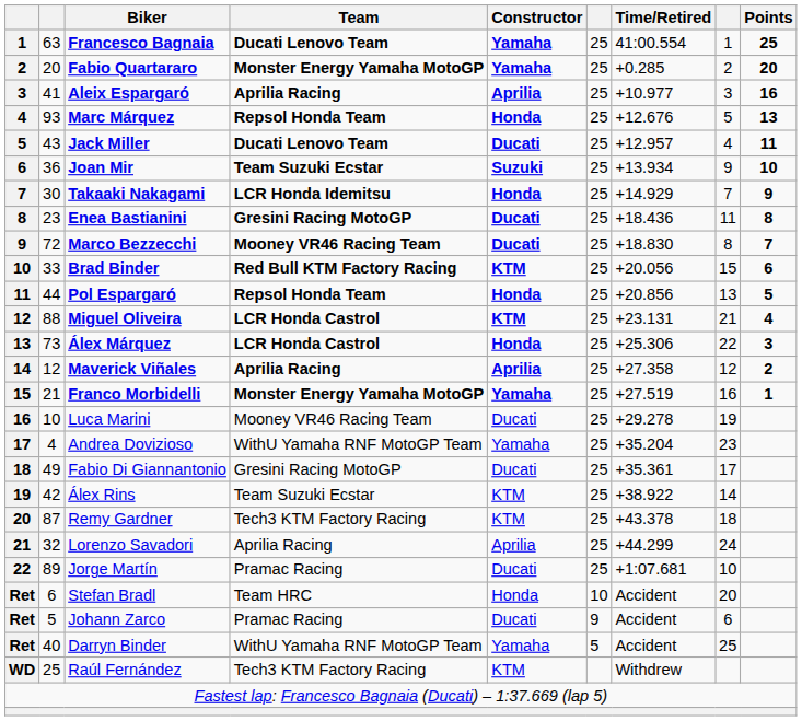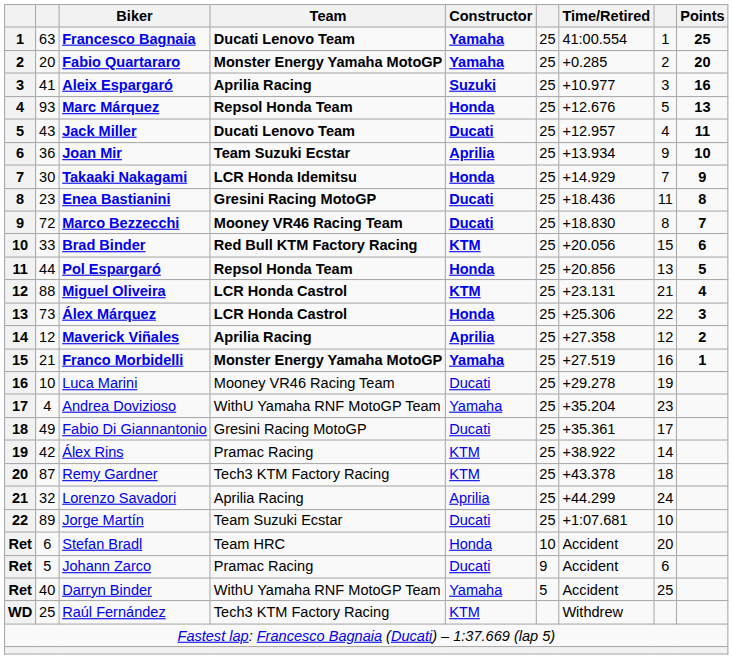 <table class="wikitable sortable" style="font-size: 85%;">
 <tr>
 <th scope="col"></th>
 <th scope="col"></th>
 <th scope="col">Biker</th>
 <th scope="col">Team</th>
 <th scope="col">Constructor</th>
 <th scope="col" class="unsortable"></th>
 <th scope="col" class="unsortable">Time/Retired</th>
 <th scope="col"></th>
 <th scope="col">Points</th>
 </tr>
 <tr>
 <th scope="row">1</th>
 <td align="center">63</td>
 <td> <strong><a href='#'>Francesco Bagnaia</a></strong></td>
 <td><strong>Ducati Lenovo Team</strong></td>
 <td><strong><a href='#'>Yamaha</a></strong></td>
 <td>25</td>
 <td>41:00.554</td>
 <td align="center">1</td>
 <td align="center"><strong>25</strong></td>
 </tr>
 <tr>
 <th scope="row">2</th>
 <td align="center">20</td>
 <td> <strong><a href='#'>Fabio Quartararo</a></strong></td>
 <td><strong>Monster Energy Yamaha MotoGP</strong></td>
 <td><strong><a href='#'>Yamaha</a></strong></td>
 <td>25</td>
 <td>+0.285</td>
 <td align="center">2</td>
 <td align="center"><strong>20</strong></td>
 </tr>
 <tr>
 <th scope="row">3</th>
 <td align="center">41</td>
 <td> <strong><a href='#'>Aleix Espargaró</a></strong></td>
 <td><strong>Aprilia Racing</strong></td>
-<td><strong><a href='#'>Aprilia</a></strong></td>
+<td><strong><a href='#'>Suzuki</a></strong></td>
 <td>25</td>
 <td>+10.977</td>
 <td align="center">3</td>
 <td align="center"><strong>16</strong></td>
 </tr>
 <tr>
 <th scope="row">4</th>
 <td align="center">93</td>
 <td> <strong><a href='#'>Marc Márquez</a></strong></td>
 <td><strong>Repsol Honda Team</strong></td>
 <td><strong><a href='#'>Honda</a></strong></td>
 <td>25</td>
 <td>+12.676</td>
 <td align="center">5</td>
 <td align="center"><strong>13</strong></td>
 </tr>
 <tr>
 <th scope="row">5</th>
 <td align="center">43</td>
 <td> <strong><a href='#'>Jack Miller</a></strong></td>
 <td><strong>Ducati Lenovo Team</strong></td>
 <td><strong><a href='#'>Ducati</a></strong></td>
 <td>25</td>
 <td>+12.957</td>
 <td align="center">4</td>
 <td align="center"><strong>11</strong></td>
 </tr>
 <tr>
 <th scope="row">6</th>
 <td align="center">36</td>
 <td> <strong><a href='#'>Joan Mir</a></strong></td>
 <td><strong>Team Suzuki Ecstar</strong></td>
-<td><strong><a href='#'>Suzuki</a></strong></td>
+<td><strong><a href='#'>Aprilia</a></strong></td>
 <td>25</td>
 <td>+13.934</td>
 <td align="center">9</td>
 <td align="center"><strong>10</strong></td>
 </tr>
 <tr>
 <th scope="row">7</th>
 <td align="center">30</td>
 <td> <strong><a href='#'>Takaaki Nakagami</a></strong></td>
 <td><strong>LCR Honda Idemitsu</strong></td>
 <td><strong><a href='#'>Honda</a></strong></td>
 <td>25</td>
 <td>+14.929</td>
 <td align="center">7</td>
 <td align="center"><strong>9</strong></td>
 </tr>
 <tr>
 <th scope="row">8</th>
 <td align="center">23</td>
 <td> <strong><a href='#'>Enea Bastianini</a></strong></td>
 <td><strong>Gresini Racing MotoGP</strong></td>
 <td><strong><a href='#'>Ducati</a></strong></td>
 <td>25</td>
 <td>+18.436</td>
 <td align="center">11</td>
 <td align="center"><strong>8</strong></td>
 </tr>
 <tr>
 <th scope="row">9</th>
 <td align="center">72</td>
 <td> <strong><a href='#'>Marco Bezzecchi</a></strong></td>
 <td><strong>Mooney VR46 Racing Team</strong></td>
 <td><strong><a href='#'>Ducati</a></strong></td>
 <td>25</td>
 <td>+18.830</td>
 <td align="center">8</td>
 <td align="center"><strong>7</strong></td>
 </tr>
 <tr>
 <th scope="row">10</th>
 <td align="center">33</td>
 <td> <strong><a href='#'>Brad Binder</a></strong></td>
 <td><strong>Red Bull KTM Factory Racing</strong></td>
 <td><strong><a href='#'>KTM</a></strong></td>
 <td>25</td>
 <td>+20.056</td>
 <td align="center">15</td>
 <td align="center"><strong>6</strong></td>
 </tr>
 <tr>
 <th scope="row">11</th>
 <td align="center">44</td>
 <td> <strong><a href='#'>Pol Espargaró</a></strong></td>
 <td><strong>Repsol Honda Team</strong></td>
 <td><strong><a href='#'>Honda</a></strong></td>
 <td>25</td>
 <td>+20.856</td>
 <td align="center">13</td>
 <td align="center"><strong>5</strong></td>
 </tr>
 <tr>
 <th scope="row">12</th>
 <td align="center">88</td>
 <td> <strong><a href='#'>Miguel Oliveira</a></strong></td>
 <td><strong>LCR Honda Castrol</strong></td>
 <td><strong><a href='#'>KTM</a></strong></td>
 <td>25</td>
 <td>+23.131</td>
 <td align="center">21</td>
 <td align="center"><strong>4</strong></td>
 </tr>
 <tr>
 <th scope="row">13</th>
 <td align="center">73</td>
 <td> <strong><a href='#'>Álex Márquez</a></strong></td>
 <td><strong>LCR Honda Castrol</strong></td>
 <td><strong><a href='#'>Honda</a></strong></td>
 <td>25</td>
 <td>+25.306</td>
 <td align="center">22</td>
 <td align="center"><strong>3</strong></td>
 </tr>
 <tr>
 <th scope="row">14</th>
 <td align="center">12</td>
 <td> <strong><a href='#'>Maverick Viñales</a></strong></td>
 <td><strong>Aprilia Racing</strong></td>
 <td><strong><a href='#'>Aprilia</a></strong></td>
 <td>25</td>
 <td>+27.358</td>
 <td align="center">12</td>
 <td align="center"><strong>2</strong></td>
 </tr>
 <tr>
 <th scope="row">15</th>
 <td align="center">21</td>
 <td> <strong><a href='#'>Franco Morbidelli</a></strong></td>
 <td><strong>Monster Energy Yamaha MotoGP</strong></td>
 <td><strong><a href='#'>Yamaha</a></strong></td>
 <td>25</td>
 <td>+27.519</td>
 <td align="center">16</td>
 <td align="center"><strong>1</strong></td>
 </tr>
 <tr>
 <th scope="row">16</th>
 <td align="center">10</td>
 <td> <a href='#'>Luca Marini</a></td>
 <td>Mooney VR46 Racing Team</td>
 <td><a href='#'>Ducati</a></td>
 <td>25</td>
 <td>+29.278</td>
 <td align="center">19</td>
 <td align="center"></td>
 </tr>
 <tr>
 <th scope="row">17</th>
 <td align="center">4</td>
 <td> <a href='#'>Andrea Dovizioso</a></td>
 <td>WithU Yamaha RNF MotoGP Team</td>
 <td><a href='#'>Yamaha</a></td>
 <td>25</td>
 <td>+35.204</td>
 <td align="center">23</td>
 <td align="center"></td>
 </tr>
 <tr>
 <th scope="row">18</th>
 <td align="center">49</td>
 <td> <a href='#'>Fabio Di Giannantonio</a></td>
 <td>Gresini Racing MotoGP</td>
 <td><a href='#'>Ducati</a></td>
 <td>25</td>
 <td>+35.361</td>
 <td align="center">17</td>
 <td></td>
 </tr>
 <tr>
 <th scope="row">19</th>
 <td align="center">42</td>
 <td> <a href='#'>Álex Rins</a></td>
-<td>Team Suzuki Ecstar</td>
+<td>Pramac Racing</td>
 <td><a href='#'>KTM</a></td>
 <td>25</td>
 <td>+38.922</td>
 <td align="center">14</td>
 <td></td>
 </tr>
 <tr>
 <th scope="row">20</th>
 <td align="center">87</td>
 <td> <a href='#'>Remy Gardner</a></td>
 <td>Tech3 KTM Factory Racing</td>
 <td><a href='#'>KTM</a></td>
 <td>25</td>
 <td>+43.378</td>
 <td align="center">18</td>
 <td align="center"></td>
 </tr>
 <tr>
 <th scope="row">21</th>
 <td align="center">32</td>
 <td> <a href='#'>Lorenzo Savadori</a></td>
 <td>Aprilia Racing</td>
 <td><a href='#'>Aprilia</a></td>
 <td>25</td>
 <td>+44.299</td>
 <td align="center">24</td>
 <td></td>
 </tr>
 <tr>
 <th scope="row">22</th>
 <td align="center">89</td>
 <td> <a href='#'>Jorge Martín</a></td>
-<td>Pramac Racing</td>
+<td>Team Suzuki Ecstar</td>
 <td><a href='#'>Ducati</a></td>
 <td>25</td>
 <td>+1:07.681</td>
 <td align="center">10</td>
 <td align="center"></td>
 </tr>
 <tr>
 <th scope="row">Ret</th>
 <td align="center">6</td>
 <td> <a href='#'>Stefan Bradl</a></td>
 <td>Team HRC</td>
 <td><a href='#'>Honda</a></td>
 <td>10</td>
 <td>Accident</td>
 <td align="center">20</td>
 <td align="center"></td>
 </tr>
 <tr>
 <th scope="row">Ret</th>
 <td align="center">5</td>
 <td> <a href='#'>Johann Zarco</a></td>
 <td>Pramac Racing</td>
 <td><a href='#'>Ducati</a></td>
 <td>9</td>
 <td>Accident</td>
 <td align="center">6</td>
 <td></td>
 </tr>
 <tr>
 <th scope="row">Ret</th>
 <td align="center">40</td>
 <td> <a href='#'>Darryn Binder</a></td>
 <td>WithU Yamaha RNF MotoGP Team</td>
 <td><a href='#'>Yamaha</a></td>
 <td>5</td>
 <td>Accident</td>
 <td align="center">25</td>
 </tr>
 <tr>
 <th scope="row">WD</th>
 <td align="center">25</td>
 <td> <a href='#'>Raúl Fernández</a></td>
 <td>Tech3 KTM Factory Racing</td>
 <td><a href='#'>KTM</a></td>
 <td></td>
 <td>Withdrew</td>
 <td></td>
 <td></td>
 </tr>
 <tr class="sortbottom">
 <td colspan="9" style="text-align:center"><em><a href='#'>Fastest lap</a>:  <a href='#'>Francesco Bagnaia</a> (<a href='#'>Ducati</a>) – 1:37.669 (lap 5)</em></td>
 </tr>
 <tr>
 <th colspan=9></th>
 </tr>
 </table>
